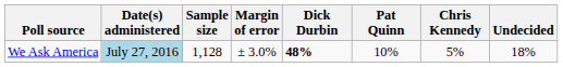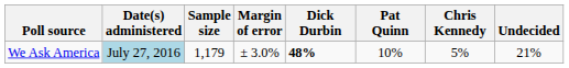 <table class="wikitable">
 <tr valign=bottom>
 <th>Poll source</th>
 <th>Date(s)<br>administered</th>
 <th>Sample<br>size</th>
 <th>Margin<br>of error</th>
 <th style="width:75px;">Dick<br>Durbin</th>
 <th style="width:75px;">Pat<br>Quinn</th>
 <th style="width:75px;">Chris<br>Kennedy</th>
 <th>Undecided</th>
 </tr>
 <tr>
 <td><a href='#'>We Ask America</a></td>
 <td align=center style="background: lightblue;">July 27, 2016</td>
-<td align=center>1,128</td>
+<td align=center>1,179</td>
 <td align=center>± 3.0%</td>
 <td><strong>48%</strong></td>
 <td align=center>10%</td>
 <td align=center>5%</td>
-<td align=center>18%</td>
+<td align=center>21%</td>
 </tr>
 </table>
